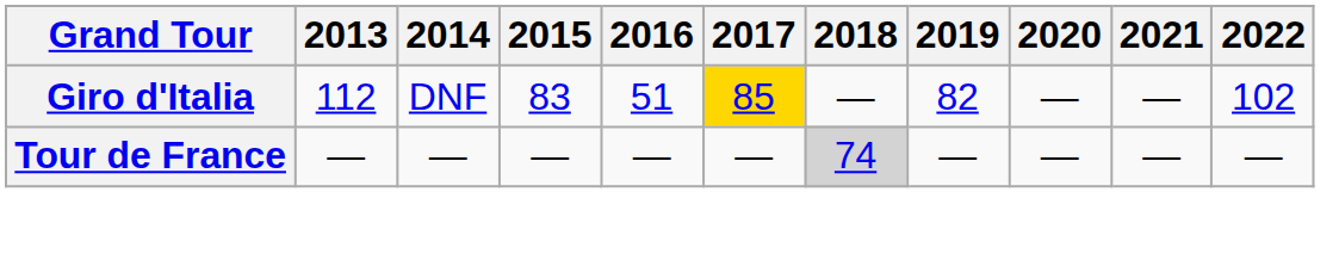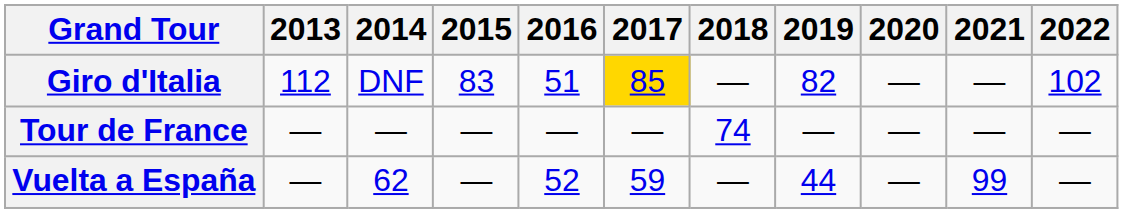 <table class="wikitable plainrowheaders">
 <tr>
 <th scope="col"><a href='#'>Grand Tour</a></th>
 <th scope="col">2013</th>
 <th scope="col">2014</th>
 <th scope="col">2015</th>
 <th scope="col">2016</th>
 <th scope="col">2017</th>
 <th scope="col">2018</th>
 <th scope="col">2019</th>
 <th scope="col">2020</th>
 <th scope="col">2021</th>
 <th scope="col">2022</th>
 </tr>
 <tr style="text-align:center;">
 <th scope="row"> <a href='#'>Giro d'Italia</a></th>
 <td><a href='#'>112</a></td>
 <td><a href='#'>DNF</a></td>
 <td><a href='#'>83</a></td>
 <td><a href='#'>51</a></td>
 <td style="background: gold;"><a href='#'>85</a></td>
 <td>—</td>
 <td><a href='#'>82</a></td>
 <td>—</td>
 <td>—</td>
 <td><a href='#'>102</a></td>
 </tr>
 <tr style="text-align:center;">
 <th scope="row"> <a href='#'>Tour de France</a></th>
 <td>—</td>
 <td>—</td>
 <td>—</td>
 <td>—</td>
 <td>—</td>
-<td style="background: lightgrey;"><a href='#'>74</a></td>
+<td><a href='#'>74</a></td>
 <td>—</td>
 <td>—</td>
 <td>—</td>
 <td>—</td>
 </tr>
+<tr style="text-align:center;">
+<th scope="row"> <a href='#'>Vuelta a España</a></th>
+<td>—</td>
+<td><a href='#'>62</a></td>
+<td>—</td>
+<td><a href='#'>52</a></td>
+<td><a href='#'>59</a></td>
+<td>—</td>
+<td><a href='#'>44</a></td>
+<td>—</td>
+<td><a href='#'>99</a></td>
+<td>—</td>
+</tr>
 </table>
